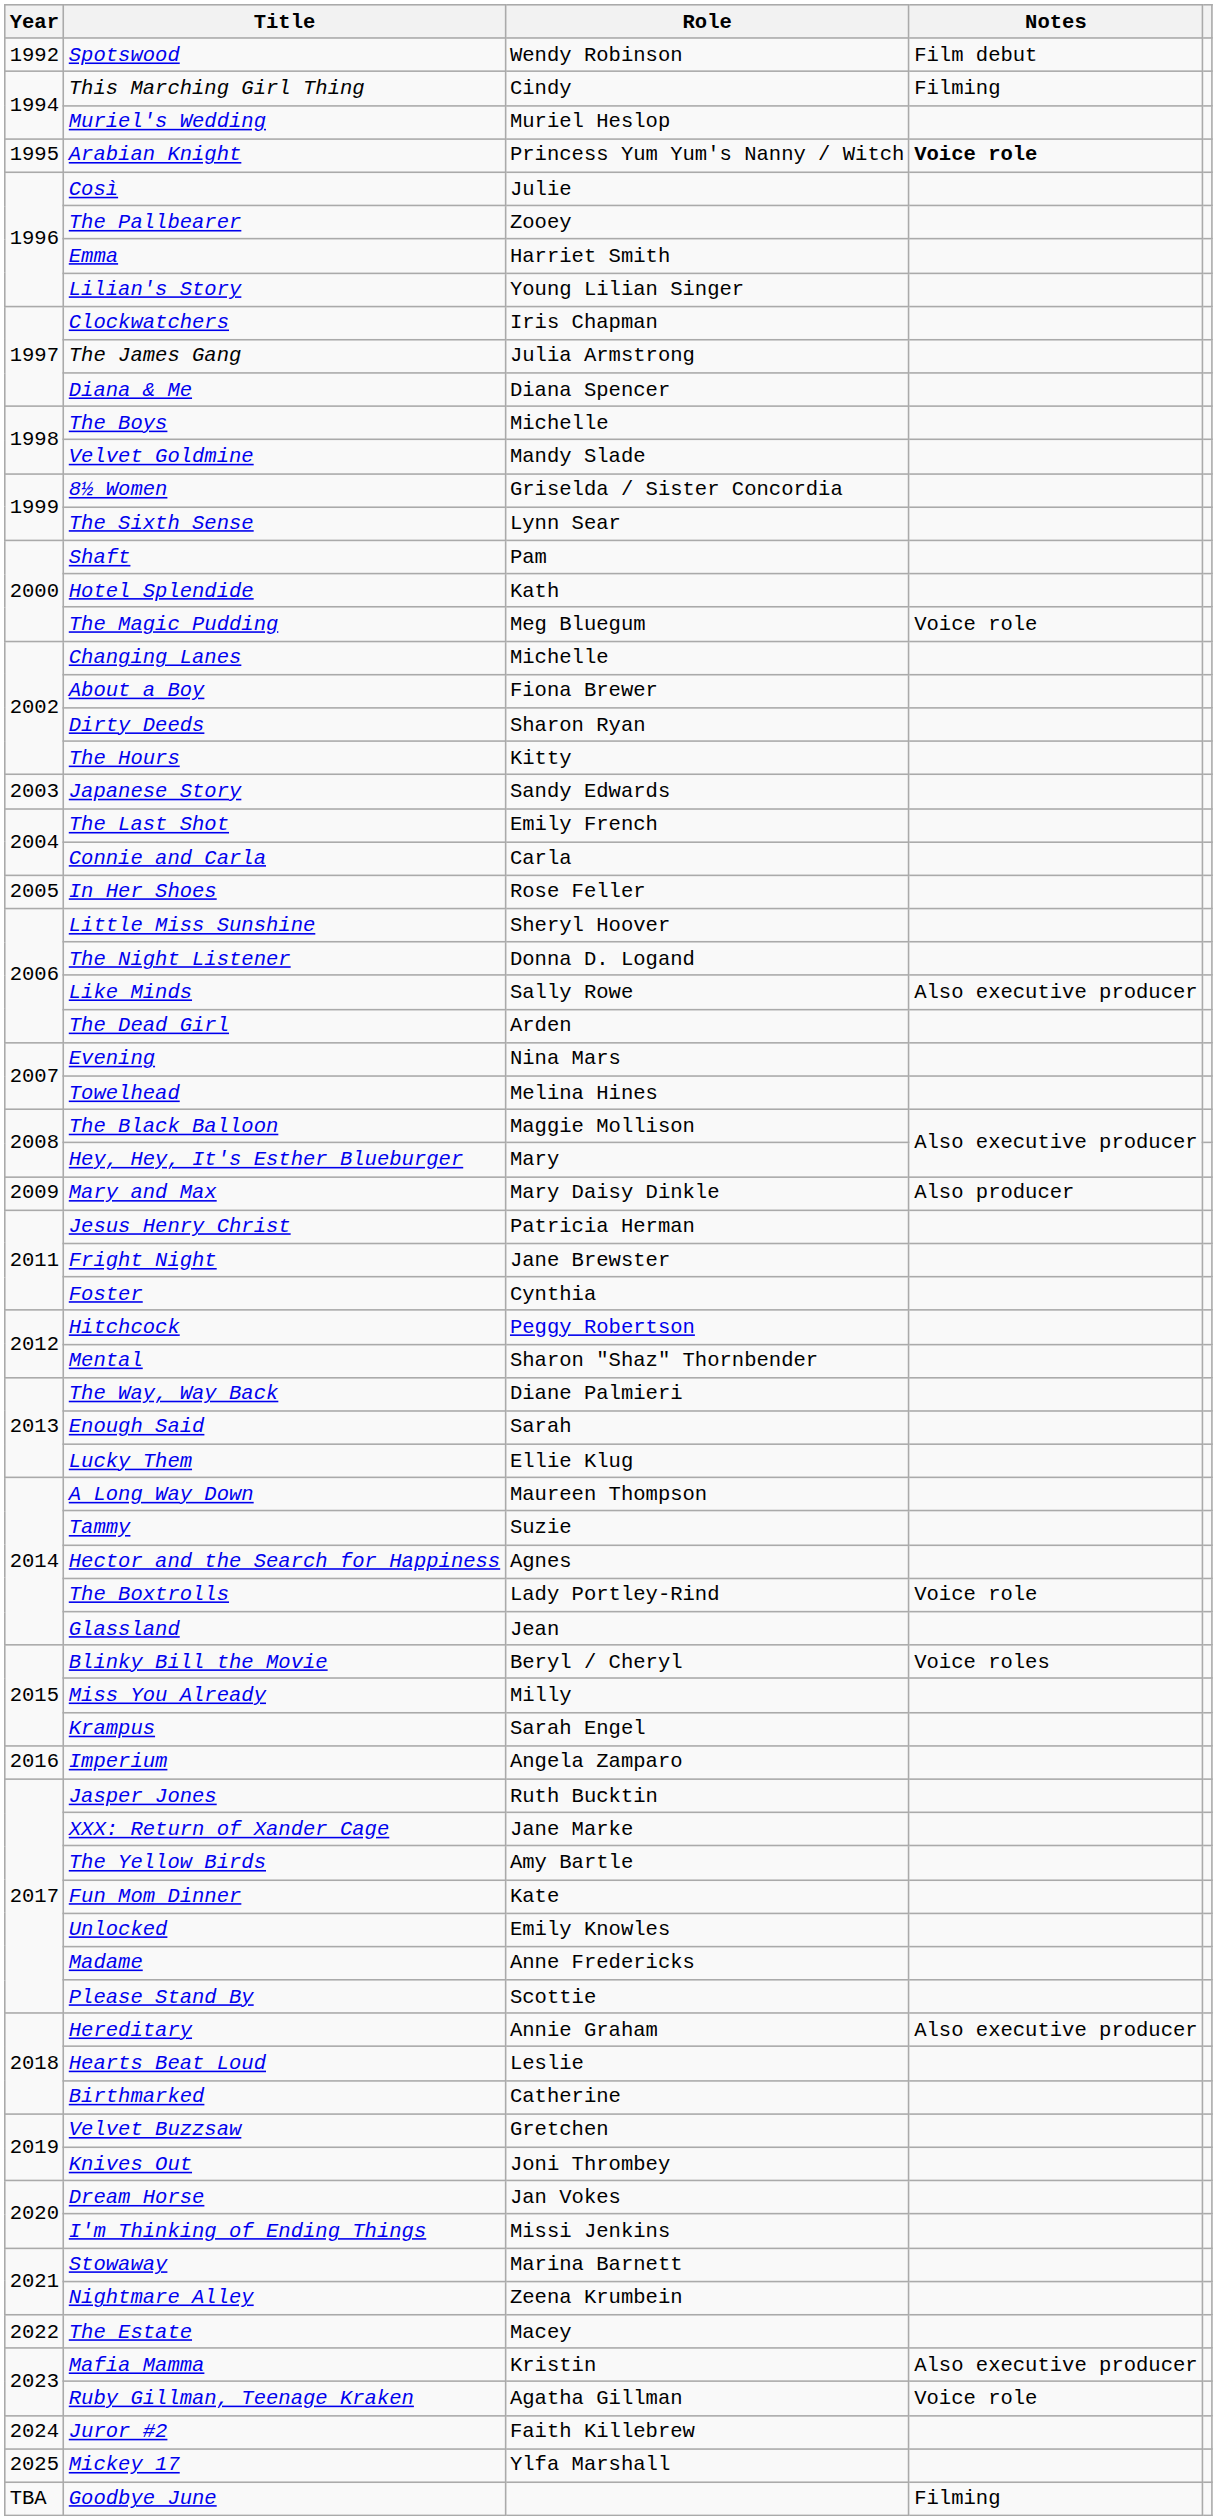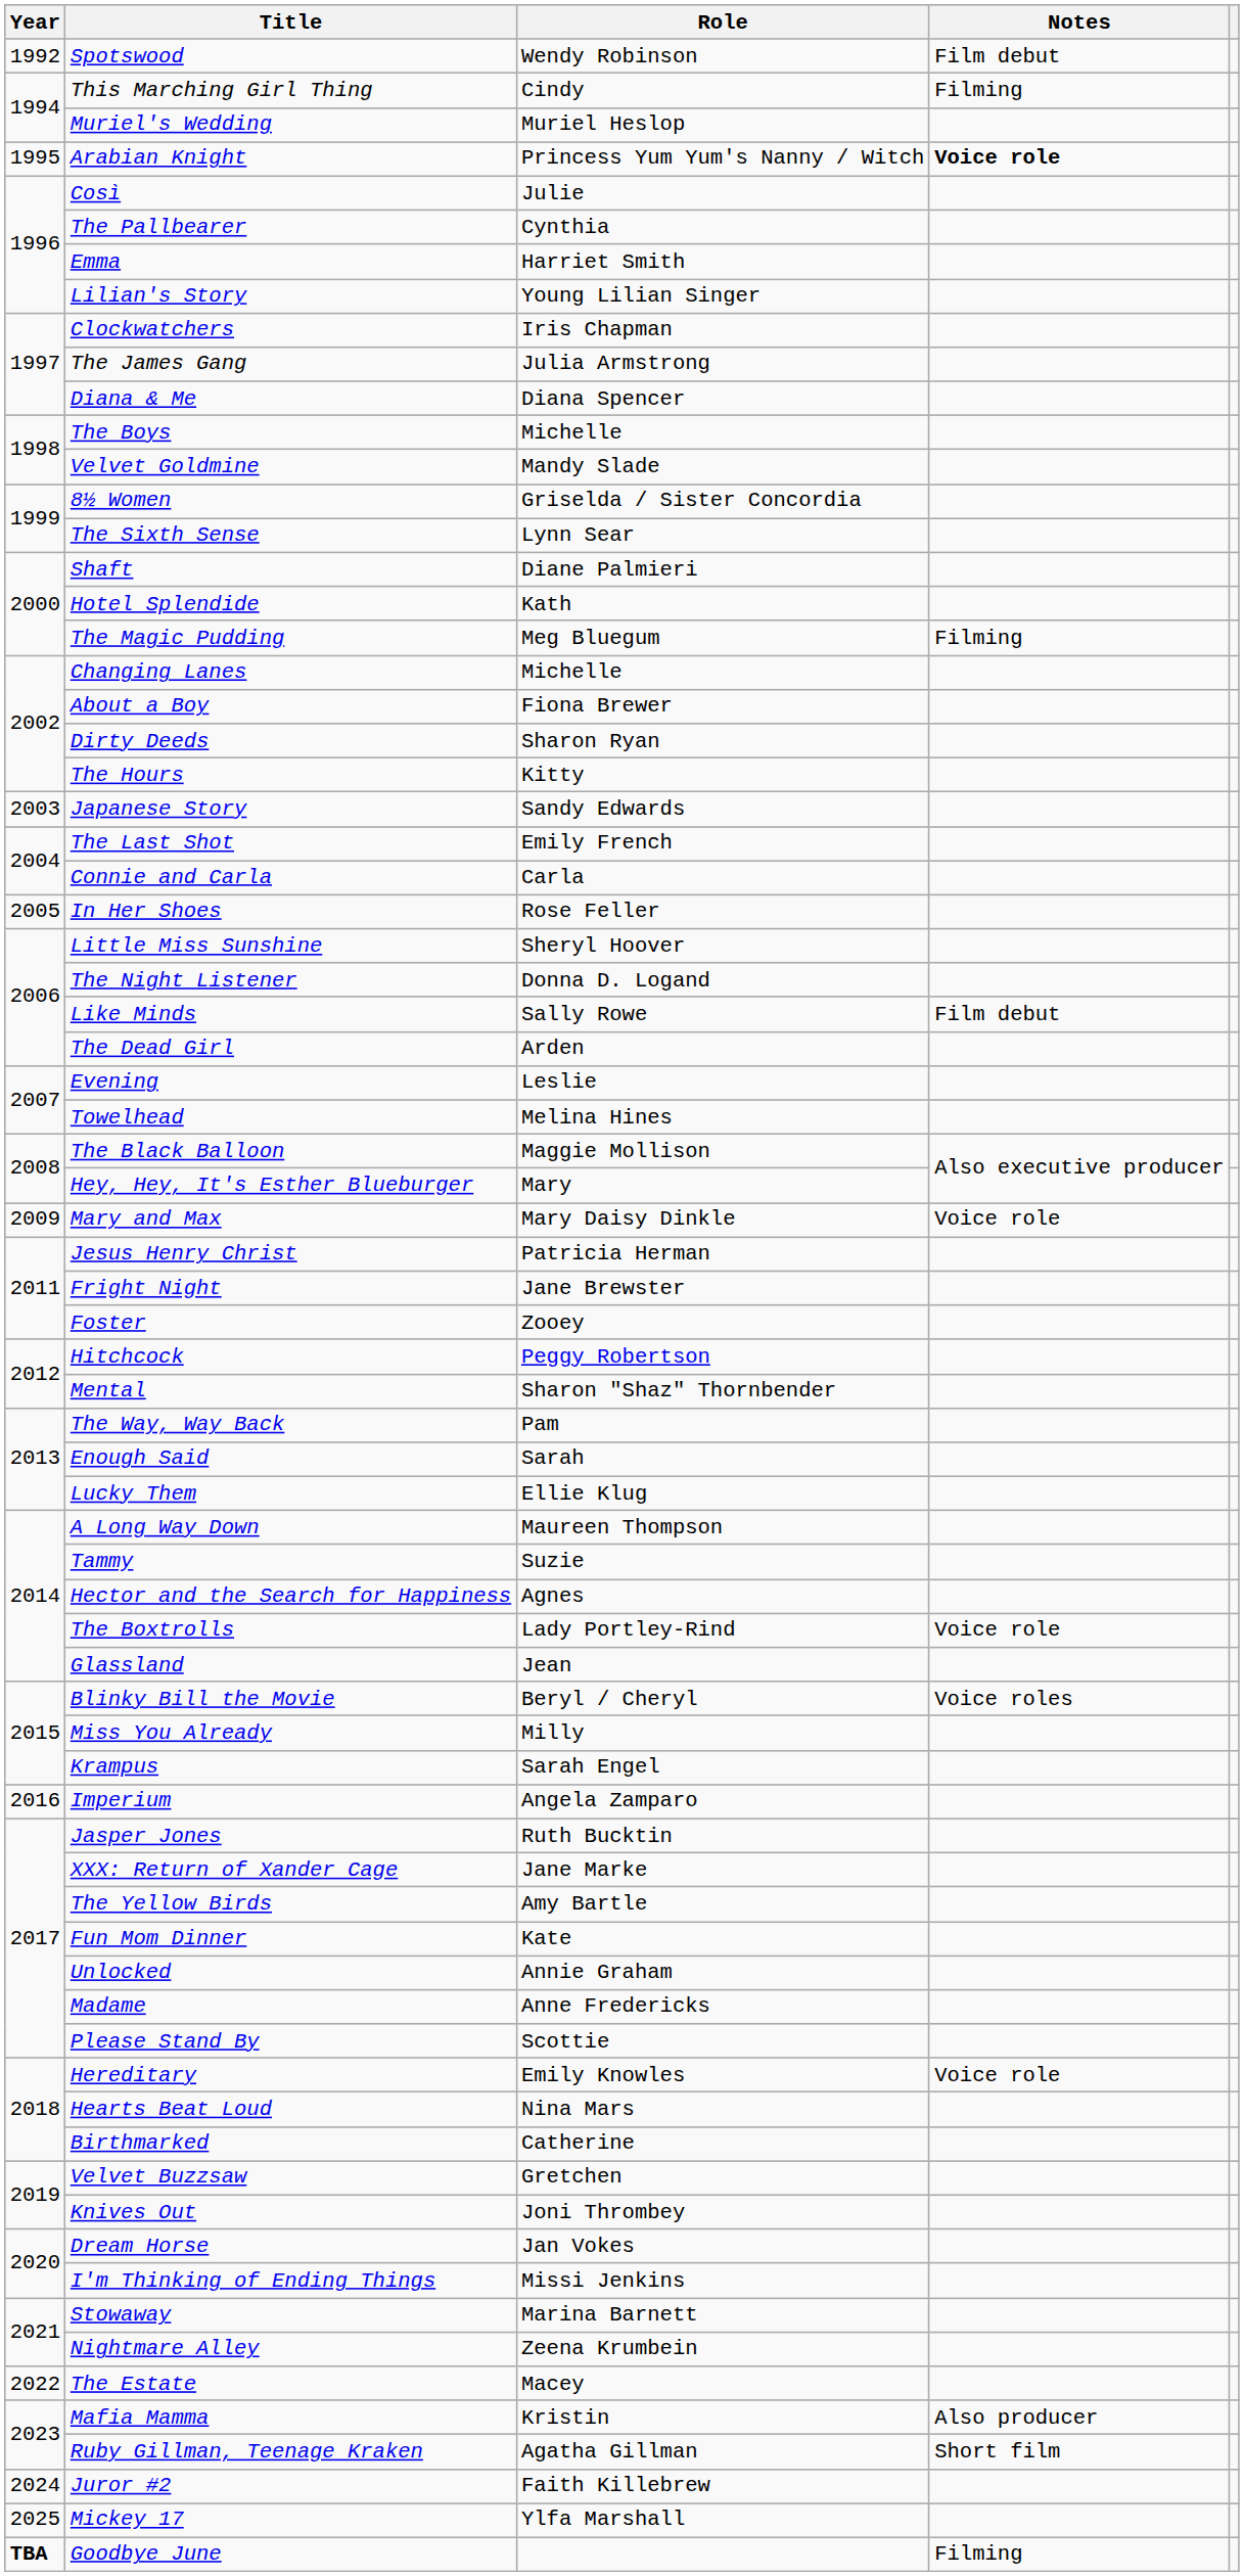 <table class="wikitable plainrowheaders sortable">
 <tr>
 <th scope="col">Year</th>
 <th scope="col">Title</th>
 <th scope="col">Role</th>
 <th scope="col" class="unsortable">Notes</th>
 <th scope="col" class="unsortable"></th>
 </tr>
 <tr>
 <td>1992</td>
 <td scope="row"><em><a href='#'>Spotswood</a></em></td>
 <td>Wendy Robinson</td>
 <td>Film debut</td>
 <td></td>
 </tr>
 <tr>
 <td rowspan="2">1994</td>
 <td scope="row"><em>This Marching Girl Thing</em></td>
 <td>Cindy</td>
 <td>Filming</td>
 <td></td>
 </tr>
 <tr>
 <td scope="row"><em><a href='#'>Muriel's Wedding</a></em></td>
 <td>Muriel Heslop</td>
 <td></td>
 <td></td>
 </tr>
 <tr>
 <td>1995</td>
 <td scope="row"><em><a href='#'>Arabian Knight</a></em></td>
 <td>Princess Yum Yum's Nanny / Witch</td>
 <td><strong>Voice role</strong></td>
 <td></td>
 </tr>
 <tr>
 <td rowspan="4">1996</td>
 <td scope="row"><em><a href='#'>Così</a></em></td>
 <td>Julie</td>
 <td></td>
 <td></td>
 </tr>
 <tr>
 <td scope="row"><em><a href='#'>The Pallbearer</a></em></td>
-<td>Zooey</td>
+<td>Cynthia</td>
 <td></td>
 <td></td>
 </tr>
 <tr>
 <td scope="row"><em><a href='#'>Emma</a></em></td>
 <td>Harriet Smith</td>
 <td></td>
 <td></td>
 </tr>
 <tr>
 <td scope="row"><em><a href='#'>Lilian's Story</a></em></td>
 <td>Young Lilian Singer</td>
 <td></td>
 <td></td>
 </tr>
 <tr>
 <td rowspan="3">1997</td>
 <td scope="row"><em><a href='#'>Clockwatchers</a></em></td>
 <td>Iris Chapman</td>
 <td></td>
 <td></td>
 </tr>
 <tr>
 <td scope="row"><em>The James Gang</em></td>
 <td>Julia Armstrong</td>
 <td></td>
 <td></td>
 </tr>
 <tr>
 <td scope="row"><em><a href='#'>Diana & Me</a></em></td>
 <td>Diana Spencer</td>
 <td></td>
 <td></td>
 </tr>
 <tr>
 <td rowspan="2">1998</td>
 <td scope="row"><em><a href='#'>The Boys</a></em></td>
 <td>Michelle</td>
 <td></td>
 <td></td>
 </tr>
 <tr>
 <td scope="row"><em><a href='#'>Velvet Goldmine</a></em></td>
 <td>Mandy Slade</td>
 <td></td>
 <td></td>
 </tr>
 <tr>
 <td rowspan="2">1999</td>
 <td scope="row"><em><a href='#'>8½ Women</a></em></td>
 <td>Griselda / Sister Concordia</td>
 <td></td>
 <td></td>
 </tr>
 <tr>
 <td scope="row"><em><a href='#'>The Sixth Sense</a></em></td>
 <td>Lynn Sear</td>
 <td></td>
 <td></td>
 </tr>
 <tr>
 <td rowspan="3">2000</td>
 <td scope="row"><em><a href='#'>Shaft</a></em></td>
-<td>Pam</td>
+<td>Diane Palmieri</td>
 <td></td>
 <td></td>
 </tr>
 <tr>
 <td scope="row"><em><a href='#'>Hotel Splendide</a></em></td>
 <td>Kath</td>
 <td></td>
 <td></td>
 </tr>
 <tr>
 <td scope="row"><em><a href='#'>The Magic Pudding</a></em></td>
 <td>Meg Bluegum</td>
-<td>Voice role</td>
+<td>Filming</td>
 <td></td>
 </tr>
 <tr>
 <td rowspan="4">2002</td>
 <td scope="row"><em><a href='#'>Changing Lanes</a></em></td>
 <td>Michelle</td>
 <td></td>
 <td></td>
 </tr>
 <tr>
 <td scope="row"><em><a href='#'>About a Boy</a></em></td>
 <td>Fiona Brewer</td>
 <td></td>
 <td></td>
 </tr>
 <tr>
 <td scope="row"><em><a href='#'>Dirty Deeds</a></em></td>
 <td>Sharon Ryan</td>
 <td></td>
 <td></td>
 </tr>
 <tr>
 <td scope="row"><em><a href='#'>The Hours</a></em></td>
 <td>Kitty</td>
 <td></td>
 <td></td>
 </tr>
 <tr>
 <td>2003</td>
 <td scope="row"><em><a href='#'>Japanese Story</a></em></td>
 <td>Sandy Edwards</td>
 <td></td>
 <td></td>
 </tr>
 <tr>
 <td rowspan="2">2004</td>
 <td scope="row"><em><a href='#'>The Last Shot</a></em></td>
 <td>Emily French</td>
 <td></td>
 <td></td>
 </tr>
 <tr>
 <td scope="row"><em><a href='#'>Connie and Carla</a></em></td>
 <td>Carla</td>
 <td></td>
 <td></td>
 </tr>
 <tr>
 <td>2005</td>
 <td scope="row"><em><a href='#'>In Her Shoes</a></em></td>
 <td>Rose Feller</td>
 <td></td>
 <td></td>
 </tr>
 <tr>
 <td rowspan="4">2006</td>
 <td scope="row"><em><a href='#'>Little Miss Sunshine</a></em></td>
 <td>Sheryl Hoover</td>
 <td></td>
 <td></td>
 </tr>
 <tr>
 <td scope="row"><em><a href='#'>The Night Listener</a></em></td>
 <td>Donna D. Logand</td>
 <td></td>
 <td></td>
 </tr>
 <tr>
 <td scope="row"><em><a href='#'>Like Minds</a></em></td>
 <td>Sally Rowe</td>
-<td>Also executive producer</td>
+<td>Film debut</td>
 <td></td>
 </tr>
 <tr>
 <td scope="row"><em><a href='#'>The Dead Girl</a></em></td>
 <td>Arden</td>
 <td></td>
 <td></td>
 </tr>
 <tr>
 <td rowspan="2">2007</td>
 <td scope="row"><em><a href='#'>Evening</a></em></td>
-<td>Nina Mars</td>
+<td>Leslie</td>
 <td></td>
 <td></td>
 </tr>
 <tr>
 <td scope="row"><em><a href='#'>Towelhead</a></em></td>
 <td>Melina Hines</td>
 <td></td>
 <td></td>
 </tr>
 <tr>
 <td rowspan="2">2008</td>
 <td scope="row"><em><a href='#'>The Black Balloon</a></em></td>
 <td>Maggie Mollison</td>
 <td rowspan="2">Also executive producer</td>
 <td></td>
 </tr>
 <tr>
 <td scope="row"><em><a href='#'>Hey, Hey, It's Esther Blueburger</a></em></td>
 <td>Mary</td>
 <td></td>
 </tr>
 <tr>
 <td>2009</td>
 <td scope="row"><em><a href='#'>Mary and Max</a></em></td>
 <td>Mary Daisy Dinkle</td>
-<td>Also producer</td>
+<td>Voice role</td>
 <td></td>
 </tr>
 <tr>
 <td rowspan="3">2011</td>
 <td scope="row"><em><a href='#'>Jesus Henry Christ</a></em></td>
 <td>Patricia Herman</td>
 <td></td>
 <td></td>
 </tr>
 <tr>
 <td scope="row"><em><a href='#'>Fright Night</a></em></td>
 <td>Jane Brewster</td>
 <td></td>
 <td></td>
 </tr>
 <tr>
 <td scope="row"><em><a href='#'>Foster</a></em></td>
-<td>Cynthia</td>
+<td>Zooey</td>
 <td></td>
 <td></td>
 </tr>
 <tr>
 <td rowspan="2">2012</td>
 <td scope="row"><em><a href='#'>Hitchcock</a></em></td>
 <td><a href='#'>Peggy Robertson</a></td>
 <td></td>
 <td></td>
 </tr>
 <tr>
 <td scope="row"><em><a href='#'>Mental</a></em></td>
 <td>Sharon "Shaz" Thornbender</td>
 <td></td>
 <td></td>
 </tr>
 <tr>
 <td rowspan="3">2013</td>
 <td scope="row"><em><a href='#'>The Way, Way Back</a></em></td>
-<td>Diane Palmieri</td>
+<td>Pam</td>
 <td></td>
 <td></td>
 </tr>
 <tr>
 <td scope="row"><em><a href='#'>Enough Said</a></em></td>
 <td>Sarah</td>
 <td></td>
 <td></td>
 </tr>
 <tr>
 <td scope="row"><em><a href='#'>Lucky Them</a></em></td>
 <td>Ellie Klug</td>
 <td></td>
 <td></td>
 </tr>
 <tr>
 <td rowspan="5">2014</td>
 <td scope="row"><em><a href='#'>A Long Way Down</a></em></td>
 <td>Maureen Thompson</td>
 <td></td>
 <td></td>
 </tr>
 <tr>
 <td scope="row"><em><a href='#'>Tammy</a></em></td>
 <td>Suzie</td>
 <td></td>
 <td></td>
 </tr>
 <tr>
 <td scope="row"><em><a href='#'>Hector and the Search for Happiness</a></em></td>
 <td>Agnes</td>
 <td></td>
 <td></td>
 </tr>
 <tr>
 <td scope="row"><em><a href='#'>The Boxtrolls</a></em></td>
 <td>Lady Portley-Rind</td>
 <td>Voice role</td>
 <td></td>
 </tr>
 <tr>
 <td scope="row"><em><a href='#'>Glassland</a></em></td>
 <td>Jean</td>
 <td></td>
 <td></td>
 </tr>
 <tr>
 <td rowspan="3">2015</td>
 <td scope="row"><em><a href='#'>Blinky Bill the Movie</a></em></td>
 <td>Beryl / Cheryl</td>
 <td>Voice roles</td>
 <td></td>
 </tr>
 <tr>
 <td scope="row"><em><a href='#'>Miss You Already</a></em></td>
 <td>Milly</td>
 <td></td>
 <td></td>
 </tr>
 <tr>
 <td scope="row"><em><a href='#'>Krampus</a></em></td>
 <td>Sarah Engel</td>
 <td></td>
 <td></td>
 </tr>
 <tr>
 <td>2016</td>
 <td scope="row"><em><a href='#'>Imperium</a></em></td>
 <td>Angela Zamparo</td>
 <td></td>
 <td></td>
 </tr>
 <tr>
 <td rowspan="7">2017</td>
 <td scope="row"><em><a href='#'>Jasper Jones</a></em></td>
 <td>Ruth Bucktin</td>
 <td></td>
 <td></td>
 </tr>
 <tr>
 <td scope="row"><em><a href='#'>XXX: Return of Xander Cage</a></em></td>
 <td>Jane Marke</td>
 <td></td>
 <td></td>
 </tr>
 <tr>
 <td scope="row"><em><a href='#'>The Yellow Birds</a></em></td>
 <td>Amy Bartle</td>
 <td></td>
 <td></td>
 </tr>
 <tr>
 <td scope="row"><em><a href='#'>Fun Mom Dinner</a></em></td>
 <td>Kate</td>
 <td></td>
 <td></td>
 </tr>
 <tr>
 <td scope="row"><em><a href='#'>Unlocked</a></em></td>
-<td>Emily Knowles</td>
+<td>Annie Graham</td>
 <td></td>
 <td></td>
 </tr>
 <tr>
 <td scope="row"><em><a href='#'>Madame</a></em></td>
 <td>Anne Fredericks</td>
 <td></td>
 <td></td>
 </tr>
 <tr>
 <td scope="row"><em><a href='#'>Please Stand By</a></em></td>
 <td>Scottie</td>
 <td></td>
 <td></td>
 </tr>
 <tr>
 <td rowspan="3">2018</td>
 <td scope="row"><em><a href='#'>Hereditary</a></em></td>
-<td>Annie Graham</td>
-<td>Also executive producer</td>
+<td>Emily Knowles</td>
+<td>Voice role</td>
 <td></td>
 </tr>
 <tr>
 <td scope="row"><em><a href='#'>Hearts Beat Loud</a></em></td>
-<td>Leslie</td>
+<td>Nina Mars</td>
 <td></td>
 <td></td>
 </tr>
 <tr>
 <td scope="row"><em><a href='#'>Birthmarked</a></em></td>
 <td>Catherine</td>
 <td></td>
 <td></td>
 </tr>
 <tr>
 <td rowspan="2">2019</td>
 <td scope="row"><em><a href='#'>Velvet Buzzsaw</a></em></td>
 <td>Gretchen</td>
 <td></td>
 <td></td>
 </tr>
 <tr>
 <td scope="row"><em><a href='#'>Knives Out</a></em></td>
 <td>Joni Thrombey</td>
 <td></td>
 <td></td>
 </tr>
 <tr>
 <td rowspan="2">2020</td>
 <td scope="row"><em><a href='#'>Dream Horse</a></em></td>
 <td>Jan Vokes</td>
 <td></td>
 <td></td>
 </tr>
 <tr>
 <td scope="row"><em><a href='#'>I'm Thinking of Ending Things</a></em></td>
 <td>Missi Jenkins</td>
 <td></td>
 <td></td>
 </tr>
 <tr>
 <td rowspan="2">2021</td>
 <td scope="row"><em><a href='#'>Stowaway</a></em></td>
 <td>Marina Barnett</td>
 <td></td>
 <td></td>
 </tr>
 <tr>
 <td scope="row"><em><a href='#'>Nightmare Alley</a></em></td>
 <td>Zeena Krumbein</td>
 <td></td>
 <td></td>
 </tr>
 <tr>
 <td>2022</td>
 <td scope="row"><em><a href='#'>The Estate</a></em></td>
 <td>Macey</td>
 <td></td>
 <td></td>
 </tr>
 <tr>
 <td rowspan="2">2023</td>
 <td scope="row"><em><a href='#'>Mafia Mamma</a></em></td>
 <td>Kristin</td>
-<td>Also executive producer</td>
+<td>Also producer</td>
 <td></td>
 </tr>
 <tr>
 <td scope="row"><em><a href='#'>Ruby Gillman, Teenage Kraken</a></em></td>
 <td>Agatha Gillman</td>
-<td>Voice role</td>
+<td>Short film</td>
 <td></td>
 </tr>
 <tr>
 <td>2024</td>
 <td scope="row"><em><a href='#'>Juror #2</a></em></td>
 <td>Faith Killebrew</td>
 <td></td>
 <td></td>
 </tr>
 <tr>
 <td>2025</td>
 <td scope="row"><em><a href='#'>Mickey 17</a></em></td>
 <td>Ylfa Marshall</td>
 <td></td>
 <td></td>
 </tr>
 <tr>
-<td>TBA</td>
+<td><strong>TBA</strong></td>
 <td scope="row"><em><a href='#'>Goodbye June</a></em></td>
 <td></td>
 <td>Filming</td>
 <td></td>
 </tr>
 </table>
